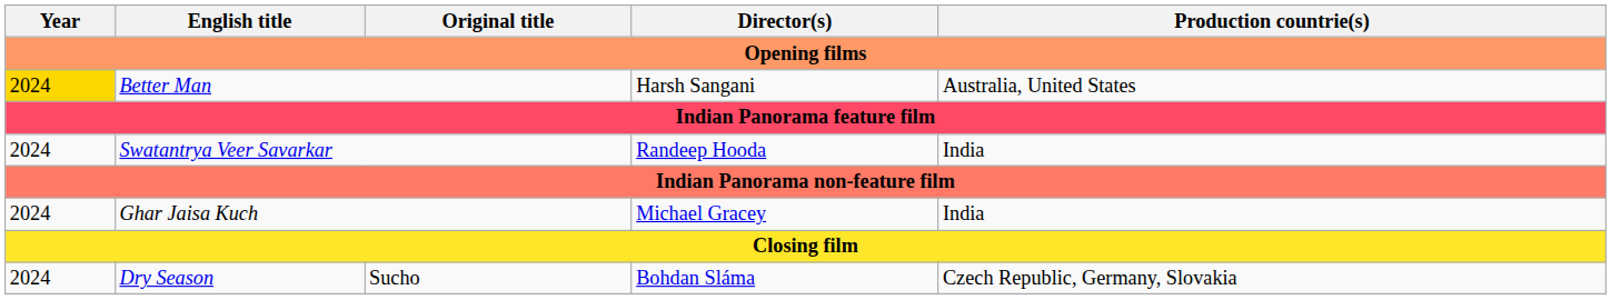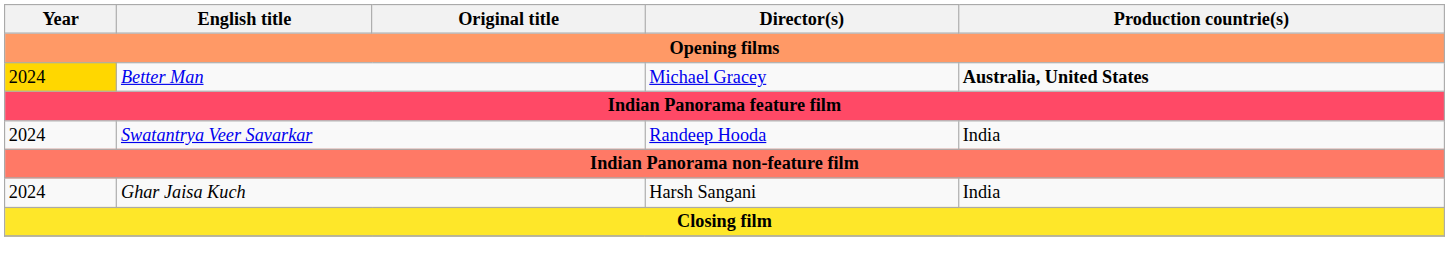 <table class="sortable wikitable" style="width:100%; margin-bottom:4px" cellpadding="5">
 <tr>
 <th scope="col">Year</th>
 <th scope="col">English title</th>
 <th scope="col">Original title</th>
 <th scope="col">Director(s)</th>
 <th scope="col">Production countrie(s)</th>
 </tr>
 <tr>
 <th colspan="5" style="background:#FF9966">Opening films</th>
 </tr>
 <tr>
 <td style="background: gold;">2024</td>
 <td colspan="2"><em><a href='#'>Better Man</a></em></td>
-<td>Harsh Sangani</td>
-<td>Australia, United States</td>
+<td><a href='#'>Michael Gracey</a></td>
+<td><strong>Australia, United States</strong></td>
 </tr>
 <tr>
 <th colspan="5" style="background:#FF4966">Indian Panorama feature film</th>
 </tr>
 <tr>
 <td>2024</td>
 <td colspan="2"><em><a href='#'>Swatantrya Veer Savarkar</a></em></td>
 <td><a href='#'>Randeep Hooda</a></td>
 <td>India</td>
 </tr>
 <tr>
 <th colspan="5" style="background:#FF7966">Indian Panorama non-feature film</th>
 </tr>
 <tr>
 <td>2024</td>
 <td colspan="2"><em>Ghar Jaisa Kuch</em></td>
-<td><a href='#'>Michael Gracey</a></td>
+<td>Harsh Sangani</td>
 <td>India</td>
 </tr>
 <tr>
 <th colspan="5" style="background:#FEE729">Closing film</th>
 </tr>
 <tr>
-<td>2024</td>
-<td><em><a href='#'>Dry Season</a></em></td>
-<td>Sucho</td>
-<td><a href='#'>Bohdan Sláma</a></td>
-<td>Czech Republic, Germany, Slovakia</td>
-</tr>
-<tr>
 </tr>
 </table>
